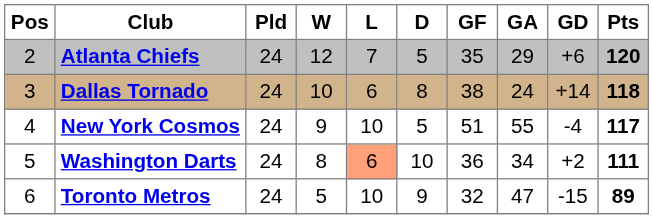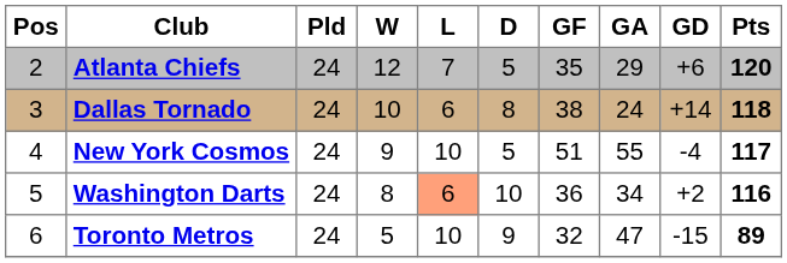 <table class="toccolours" border="1" cellpadding="4" cellspacing="0" style="text-align:center; border-collapse: collapse; margin:0;">
 <tr>
 <th width=30>Pos</th>
 <th>Club</th>
 <th width=30>Pld</th>
 <th width=30>W</th>
 <th width=30>L</th>
 <th width=30>D</th>
 <th width=30>GF</th>
 <th width=30>GA</th>
 <th width=30>GD</th>
 <th width=30>Pts</th>
 </tr>
 <tr bgcolor="silver">
 <td>2</td>
 <td align=left><strong><a href='#'>Atlanta Chiefs</a></strong></td>
 <td>24</td>
 <td>12</td>
 <td>7</td>
 <td>5</td>
 <td>35</td>
 <td>29</td>
 <td>+6</td>
 <td><strong>120</strong></td>
 </tr>
 <tr bgcolor="tan">
 <td>3</td>
 <td align=left><strong><a href='#'>Dallas Tornado</a></strong></td>
 <td>24</td>
 <td>10</td>
 <td>6</td>
 <td>8</td>
 <td>38</td>
 <td>24</td>
 <td>+14</td>
 <td><strong>118</strong></td>
 </tr>
 <tr>
 <td>4</td>
 <td align=left><strong><a href='#'>New York Cosmos</a></strong></td>
 <td>24</td>
 <td>9</td>
 <td>10</td>
 <td>5</td>
 <td>51</td>
 <td>55</td>
 <td>-4</td>
 <td><strong>117</strong></td>
 </tr>
 <tr>
 <td>5</td>
 <td align=left><strong><a href='#'>Washington Darts</a></strong></td>
 <td>24</td>
 <td>8</td>
 <td style="background: lightsalmon;">6</td>
 <td>10</td>
 <td>36</td>
 <td>34</td>
 <td>+2</td>
-<td><strong>111</strong></td>
+<td><strong>116</strong></td>
 </tr>
 <tr>
 <td>6</td>
 <td align=left><strong><a href='#'>Toronto Metros</a></strong></td>
 <td>24</td>
 <td>5</td>
 <td>10</td>
 <td>9</td>
 <td>32</td>
 <td>47</td>
 <td>-15</td>
 <td><strong>89</strong></td>
 </tr>
 <tr>
 </tr>
 </table>
